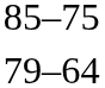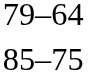 <table style="text-align:center">
 <tr>
 <th width=200></th>
 <th width=100></th>
 <th width=200></th>
 </tr>
 <tr>
 <td align=right><strong></strong></td>
-<td align=center>85–75</td>
+<td align=center>79–64</td>
 <td align=left></td>
 </tr>
 <tr>
 <td align=right><strong></strong></td>
-<td align=center>79–64</td>
+<td align=center>85–75</td>
 <td align=left></td>
 </tr>
 </table>
